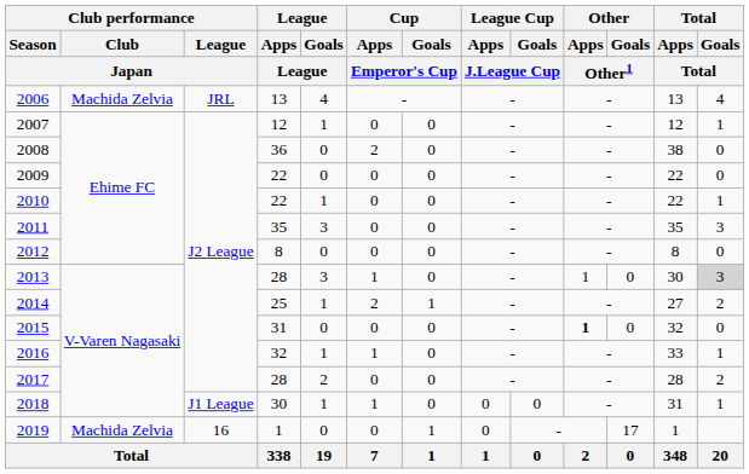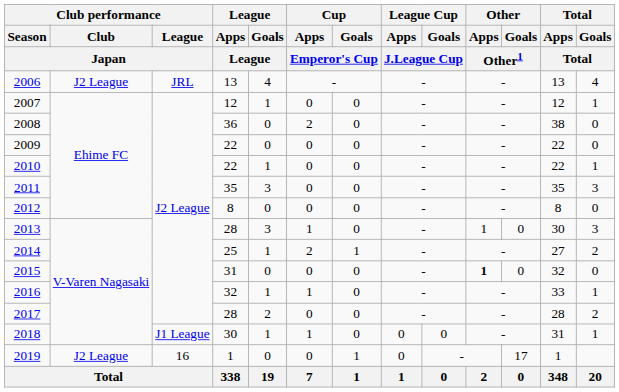 <table class="wikitable" style="text-align:center;">
 <tr>
 <th colspan=3>Club performance</th>
 <th colspan=2>League</th>
 <th colspan=2>Cup</th>
 <th colspan=2>League Cup</th>
 <th colspan=2>Other</th>
 <th colspan=2>Total</th>
 </tr>
 <tr>
 <th>Season</th>
 <th>Club</th>
 <th>League</th>
 <th>Apps</th>
 <th>Goals</th>
 <th>Apps</th>
 <th>Goals</th>
 <th>Apps</th>
 <th>Goals</th>
 <th>Apps</th>
 <th>Goals</th>
 <th>Apps</th>
 <th>Goals</th>
 </tr>
 <tr>
 <th colspan=3>Japan</th>
 <th colspan=2>League</th>
 <th colspan=2><a href='#'>Emperor's Cup</a></th>
 <th colspan=2><a href='#'>J.League Cup</a></th>
 <th colspan="2">Other<sup><a href='#'>1</a></sup></th>
 <th colspan=2>Total</th>
 </tr>
 <tr>
 <td><a href='#'>2006</a></td>
-<td><a href='#'>Machida Zelvia</a></td>
+<td><a href='#'>J2 League</a></td>
 <td><a href='#'>JRL</a></td>
 <td>13</td>
 <td>4</td>
 <td colspan="2">-</td>
 <td colspan="2">-</td>
 <td colspan="2">-</td>
 <td>13</td>
 <td>4</td>
 </tr>
 <tr>
 <td>2007</td>
 <td rowspan="6"><a href='#'>Ehime FC</a></td>
 <td rowspan="11"><a href='#'>J2 League</a></td>
 <td>12</td>
 <td>1</td>
 <td>0</td>
 <td>0</td>
 <td colspan="2">-</td>
 <td colspan="2">-</td>
 <td>12</td>
 <td>1</td>
 </tr>
 <tr>
 <td>2008</td>
 <td>36</td>
 <td>0</td>
 <td>2</td>
 <td>0</td>
 <td colspan="2">-</td>
 <td colspan="2">-</td>
 <td>38</td>
 <td>0</td>
 </tr>
 <tr>
 <td>2009</td>
 <td>22</td>
 <td>0</td>
 <td>0</td>
 <td>0</td>
 <td colspan="2">-</td>
 <td colspan="2">-</td>
 <td>22</td>
 <td>0</td>
 </tr>
 <tr>
 <td><a href='#'>2010</a></td>
 <td>22</td>
 <td>1</td>
 <td>0</td>
 <td>0</td>
 <td colspan="2">-</td>
 <td colspan="2">-</td>
 <td>22</td>
 <td>1</td>
 </tr>
 <tr>
 <td><a href='#'>2011</a></td>
 <td>35</td>
 <td>3</td>
 <td>0</td>
 <td>0</td>
 <td colspan="2">-</td>
 <td colspan="2">-</td>
 <td>35</td>
 <td>3</td>
 </tr>
 <tr>
 <td><a href='#'>2012</a></td>
 <td>8</td>
 <td>0</td>
 <td>0</td>
 <td>0</td>
 <td colspan="2">-</td>
 <td colspan="2">-</td>
 <td>8</td>
 <td>0</td>
 </tr>
 <tr>
 <td><a href='#'>2013</a></td>
 <td rowspan="6"><a href='#'>V-Varen Nagasaki</a></td>
 <td>28</td>
 <td>3</td>
 <td>1</td>
 <td>0</td>
 <td colspan="2">-</td>
 <td>1</td>
 <td>0</td>
 <td>30</td>
-<td style="background: lightgrey;">3</td>
+<td>3</td>
 </tr>
 <tr>
 <td><a href='#'>2014</a></td>
 <td>25</td>
 <td>1</td>
 <td>2</td>
 <td>1</td>
 <td colspan="2">-</td>
 <td colspan="2">-</td>
 <td>27</td>
 <td>2</td>
 </tr>
 <tr>
 <td><a href='#'>2015</a></td>
 <td>31</td>
 <td>0</td>
 <td>0</td>
 <td>0</td>
 <td colspan="2">-</td>
 <td><strong>1</strong></td>
 <td>0</td>
 <td>32</td>
 <td>0</td>
 </tr>
 <tr>
 <td><a href='#'>2016</a></td>
 <td>32</td>
 <td>1</td>
 <td>1</td>
 <td>0</td>
 <td colspan="2">-</td>
 <td colspan="2">-</td>
 <td>33</td>
 <td>1</td>
 </tr>
 <tr>
 <td><a href='#'>2017</a></td>
 <td>28</td>
 <td>2</td>
 <td>0</td>
 <td>0</td>
 <td colspan="2">-</td>
 <td colspan="2">-</td>
 <td>28</td>
 <td>2</td>
 </tr>
 <tr>
 <td><a href='#'>2018</a></td>
 <td><a href='#'>J1 League</a></td>
 <td>30</td>
 <td>1</td>
 <td>1</td>
 <td>0</td>
 <td>0</td>
 <td>0</td>
 <td colspan="2">-</td>
 <td>31</td>
 <td>1</td>
 </tr>
 <tr>
 <td><a href='#'>2019</a></td>
-<td><a href='#'>Machida Zelvia</a></td>
+<td><a href='#'>J2 League</a></td>
 <td>16</td>
 <td>1</td>
 <td>0</td>
 <td>0</td>
 <td>1</td>
 <td>0</td>
 <td colspan="2">-</td>
 <td>17</td>
 <td>1</td>
 </tr>
 <tr>
 <th colspan=3>Total</th>
 <th>338</th>
 <th>19</th>
 <th>7</th>
 <th>1</th>
 <th>1</th>
 <th>0</th>
 <th>2</th>
 <th>0</th>
 <th>348</th>
 <th>20</th>
 </tr>
 </table>
